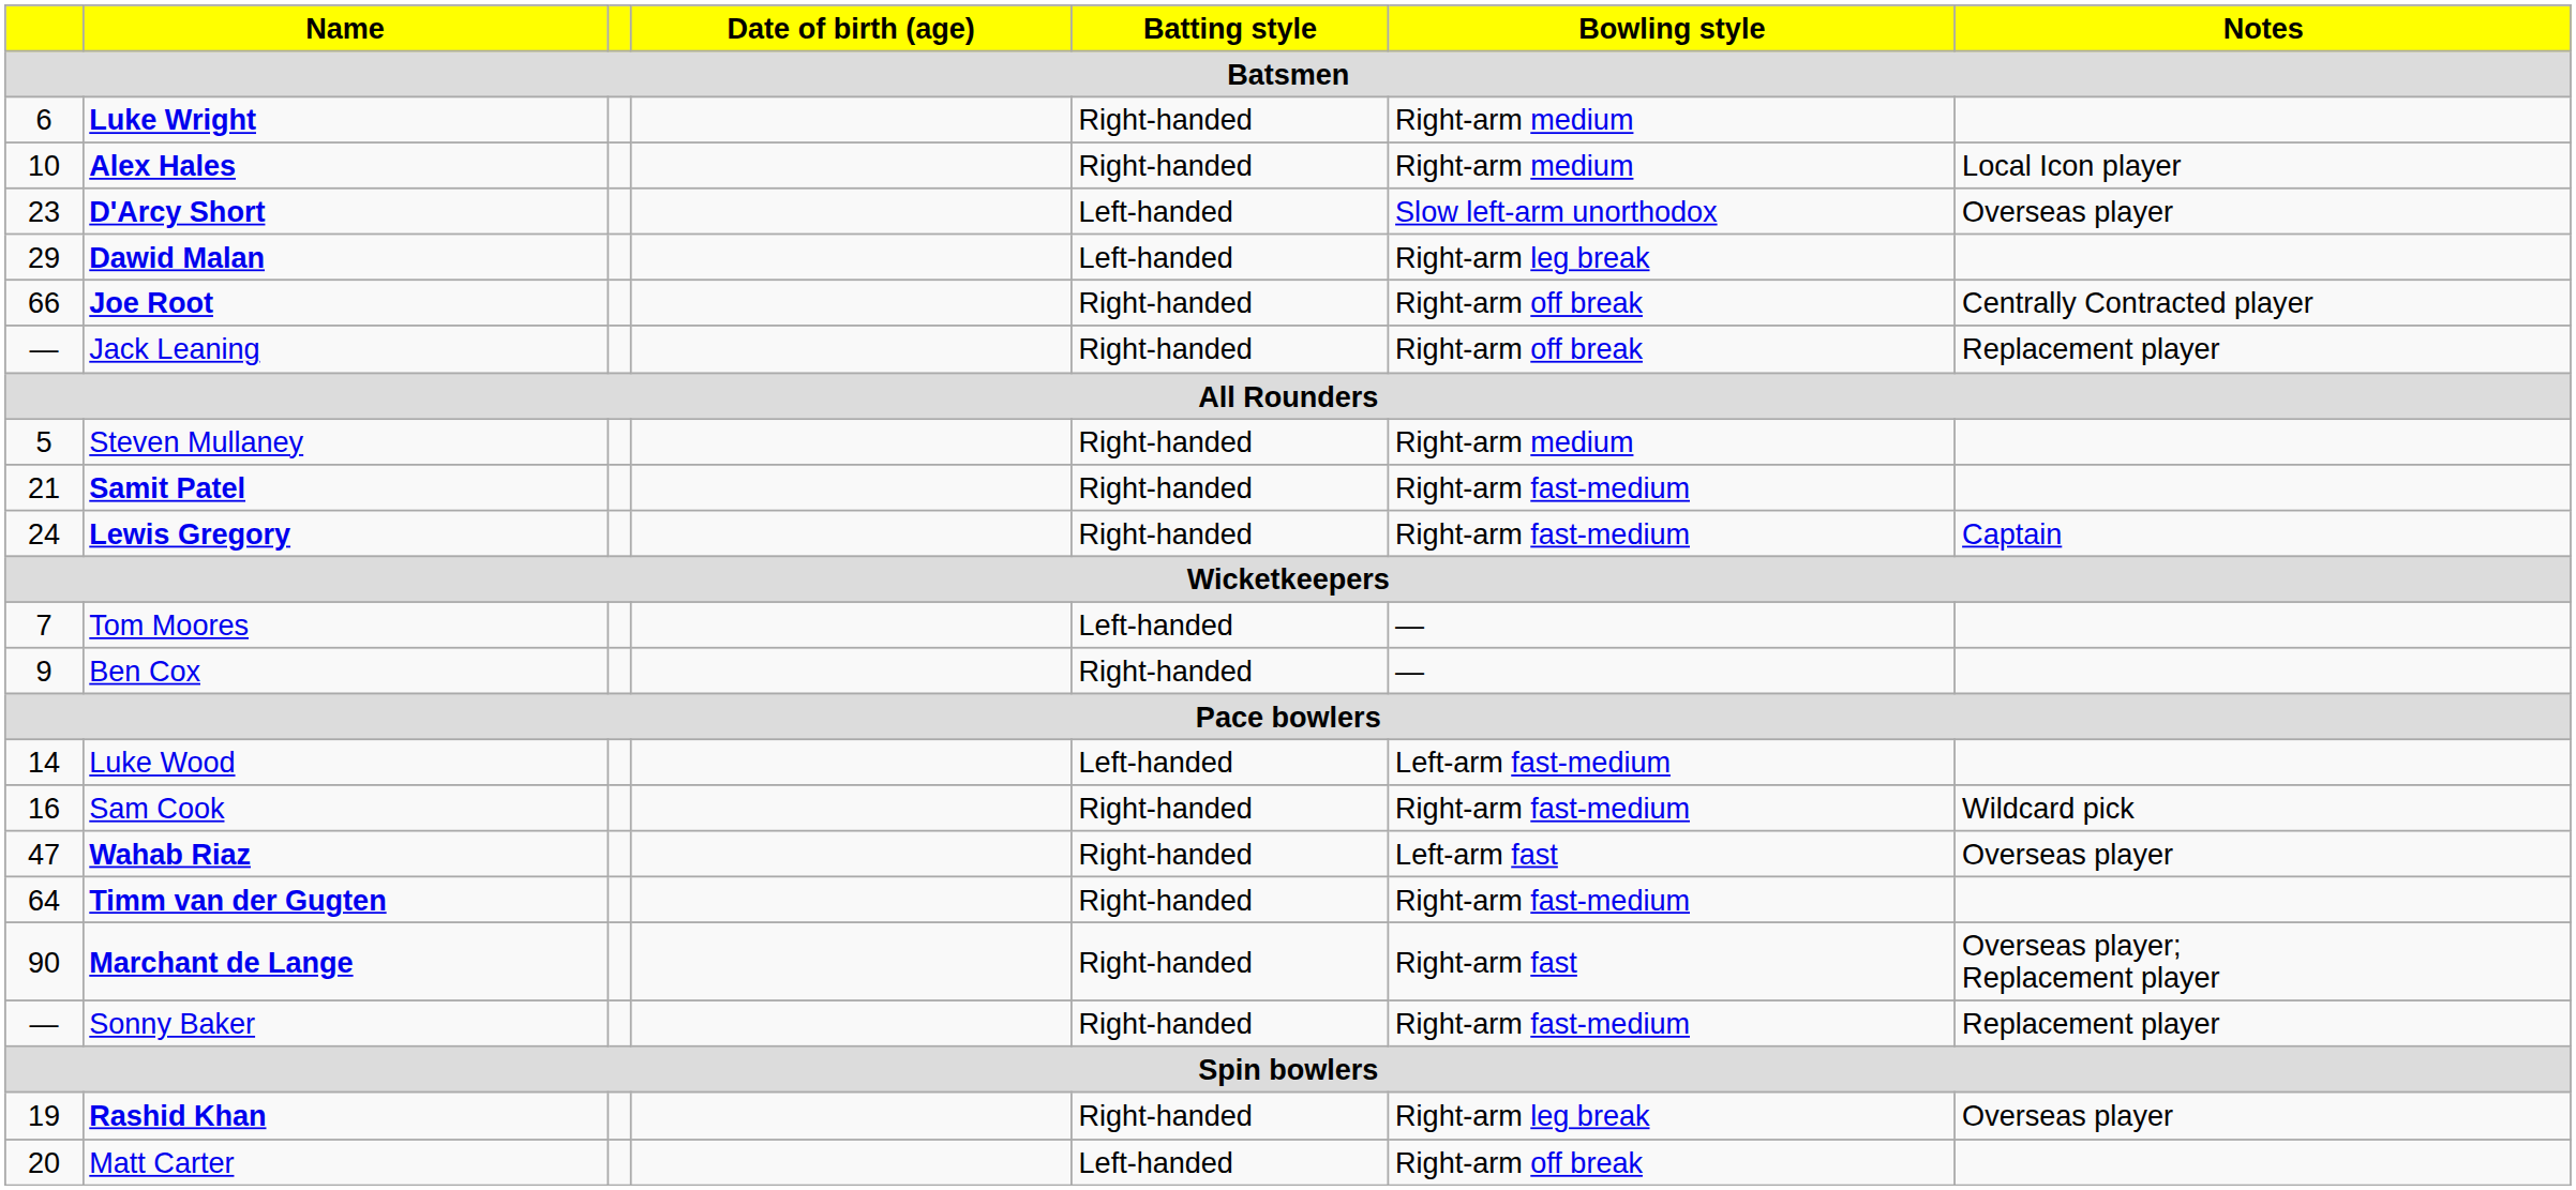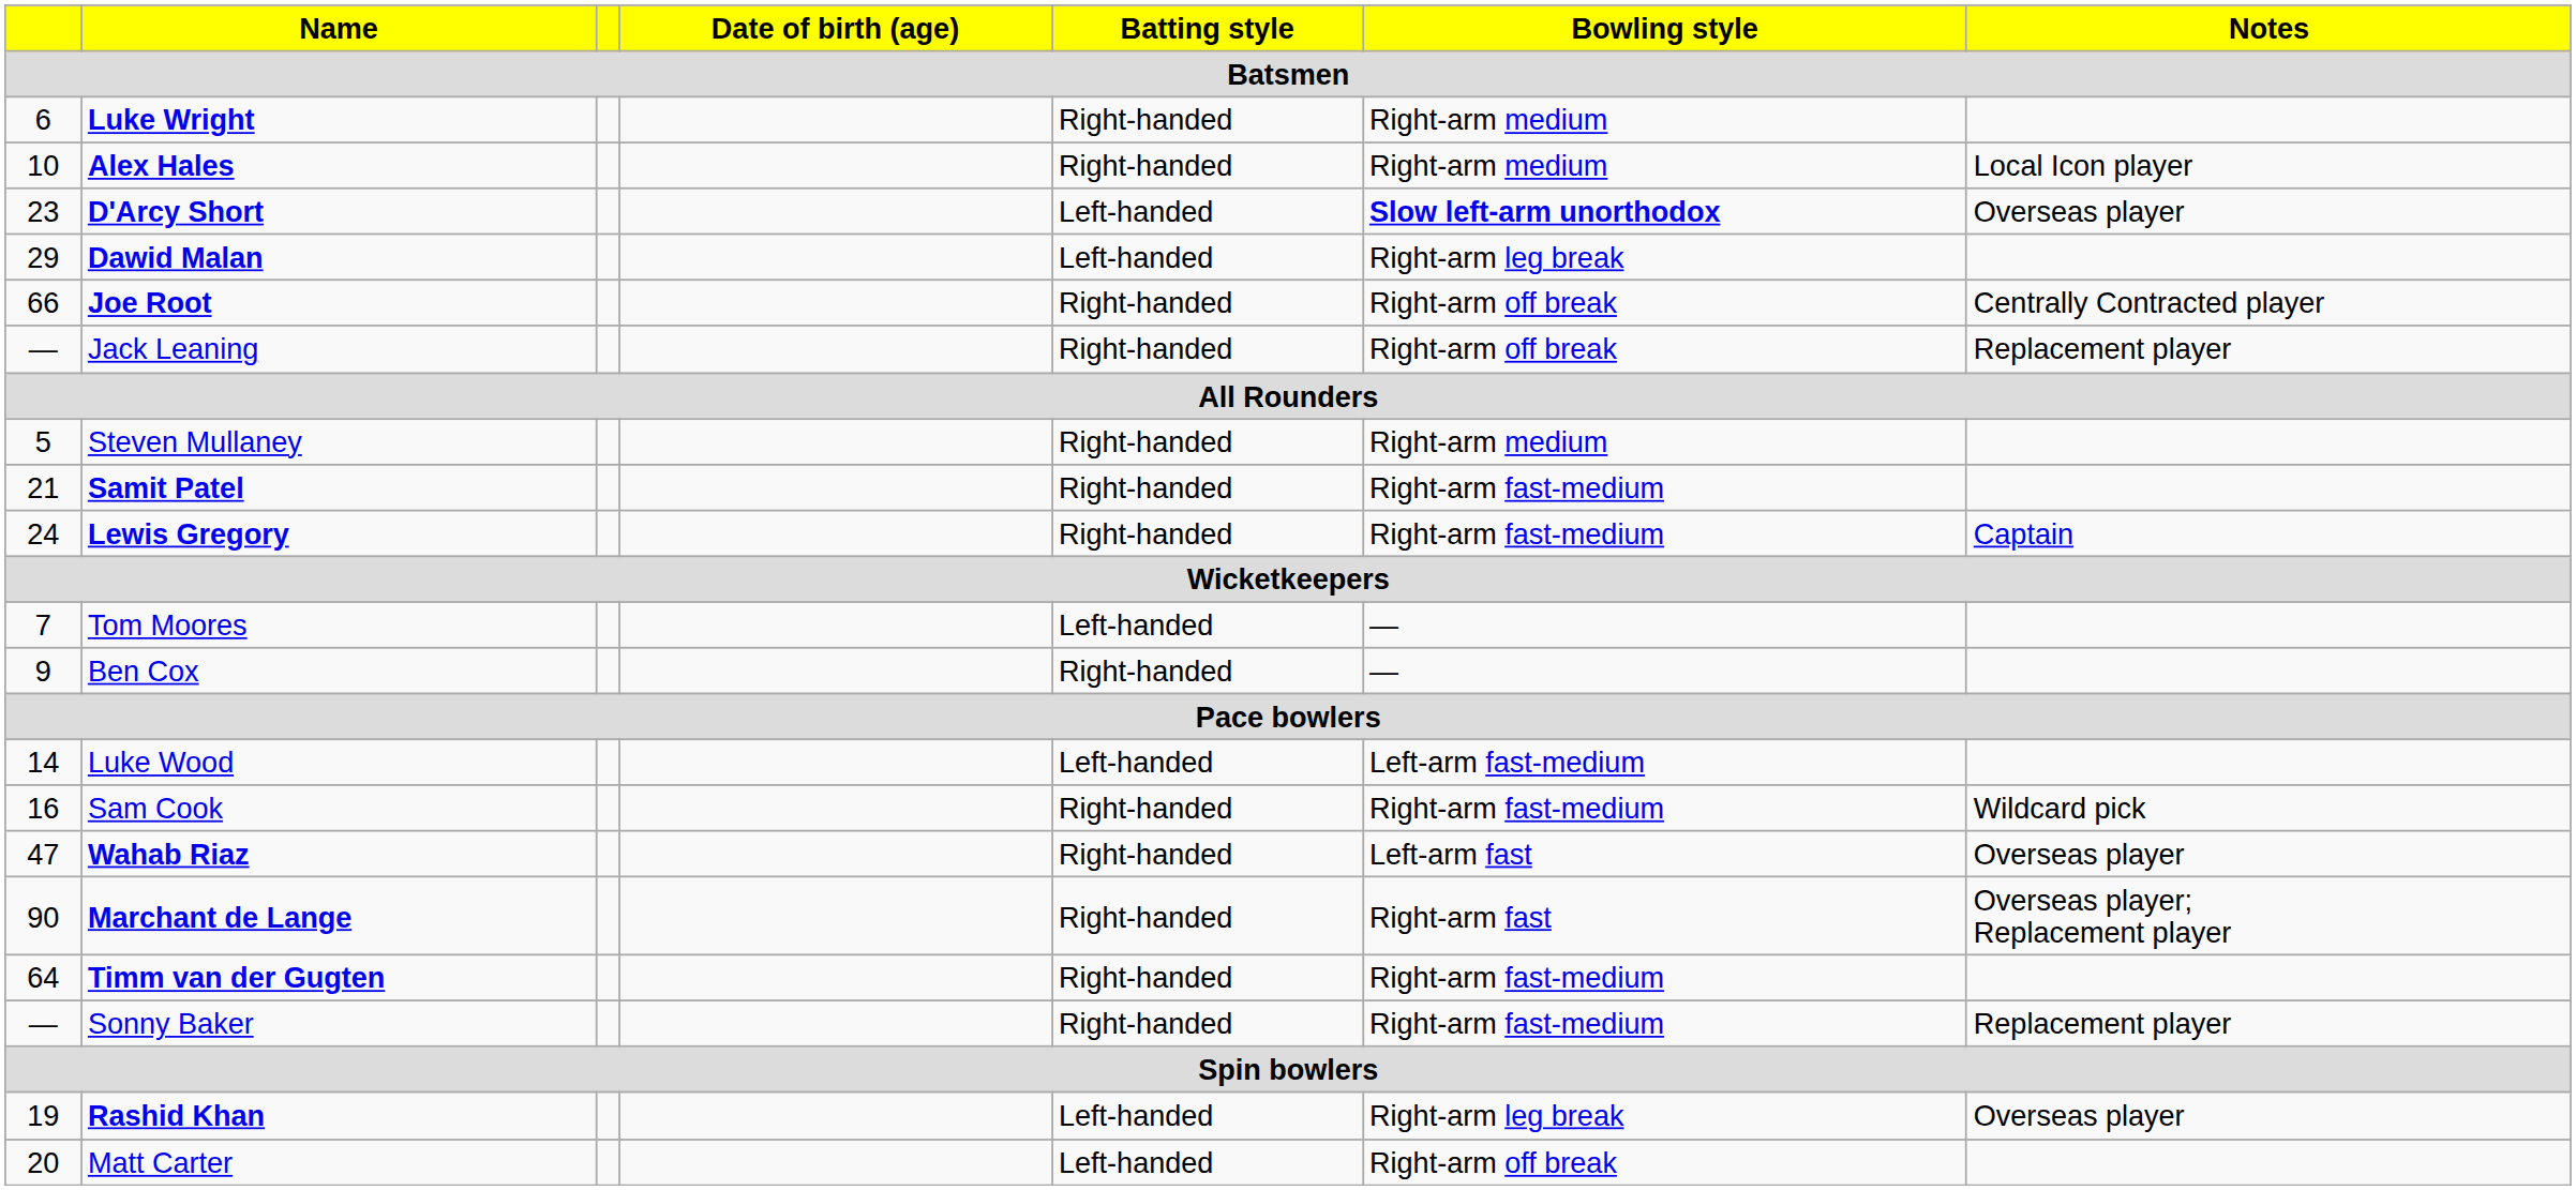 <table class="wikitable" style="font-size:95%;" width="85%">
 <tr>
 <th style="background:yellow; color:black"></th>
 <th style="background:yellow; color:black">Name</th>
 <th style="background:yellow; color:black"></th>
 <th style="background:yellow; color:black">Date of birth (age)</th>
 <th style="background:yellow; color:black">Batting style</th>
 <th style="background:yellow; color:black">Bowling style</th>
 <th style="background:yellow; color:black">Notes</th>
 </tr>
 <tr>
 <th colspan="7" style="background: #DCDCDC" align=right>Batsmen</th>
 </tr>
 <tr>
 <td style="text-align:center">6</td>
 <td><strong><a href='#'>Luke Wright</a></strong></td>
 <td style="text-align:center"></td>
 <td></td>
 <td>Right-handed</td>
 <td>Right-arm <a href='#'>medium</a></td>
 <td></td>
 </tr>
 <tr>
 <td style="text-align:center">10</td>
 <td><strong><a href='#'>Alex Hales</a></strong></td>
 <td style="text-align:center"></td>
 <td></td>
 <td>Right-handed</td>
 <td>Right-arm <a href='#'>medium</a></td>
 <td>Local Icon player</td>
 </tr>
 <tr>
 <td style="text-align:center">23</td>
 <td><strong><a href='#'>D'Arcy Short</a></strong></td>
 <td style="text-align:center"></td>
 <td></td>
 <td>Left-handed</td>
-<td><a href='#'>Slow left-arm unorthodox</a></td>
+<td><strong><a href='#'>Slow left-arm unorthodox</a></strong></td>
 <td>Overseas player</td>
 </tr>
 <tr>
 <td style="text-align:center">29</td>
 <td><strong><a href='#'>Dawid Malan</a></strong></td>
 <td style="text-align:center"></td>
 <td></td>
 <td>Left-handed</td>
 <td>Right-arm <a href='#'>leg break</a></td>
 <td></td>
 </tr>
 <tr>
 <td style="text-align:center">66</td>
 <td><strong><a href='#'>Joe Root</a></strong></td>
 <td style="text-align:center"></td>
 <td></td>
 <td>Right-handed</td>
 <td>Right-arm <a href='#'>off break</a></td>
 <td>Centrally Contracted player</td>
 </tr>
 <tr>
 <td style="text-align:center">—</td>
 <td><a href='#'>Jack Leaning</a></td>
 <td style="text-align:center"></td>
 <td></td>
 <td>Right-handed</td>
 <td>Right-arm <a href='#'>off break</a></td>
 <td>Replacement player</td>
 </tr>
 <tr>
 <th colspan="7" style="background: #DCDCDC" align=right>All Rounders</th>
 </tr>
 <tr>
 <td style="text-align:center">5</td>
 <td><a href='#'>Steven Mullaney</a></td>
 <td style="text-align:center"></td>
 <td></td>
 <td>Right-handed</td>
 <td>Right-arm <a href='#'>medium</a></td>
 <td></td>
 </tr>
 <tr>
 <td style="text-align:center">21</td>
 <td><strong><a href='#'>Samit Patel</a></strong></td>
 <td style="text-align:center"></td>
 <td></td>
 <td>Right-handed</td>
 <td>Right-arm <a href='#'>fast-medium</a></td>
 <td></td>
 </tr>
 <tr>
 <td style="text-align:center">24</td>
 <td><strong><a href='#'>Lewis Gregory</a></strong></td>
 <td style="text-align:center"></td>
 <td></td>
 <td>Right-handed</td>
 <td>Right-arm <a href='#'>fast-medium</a></td>
 <td><a href='#'>Captain</a></td>
 </tr>
 <tr>
 <th colspan="7" style="background: #DCDCDC" align=right>Wicketkeepers</th>
 </tr>
 <tr>
 <td style="text-align:center">7</td>
 <td><a href='#'>Tom Moores</a></td>
 <td style="text-align:center"></td>
 <td></td>
 <td>Left-handed</td>
 <td>—</td>
 <td></td>
 </tr>
 <tr>
 <td style="text-align:center">9</td>
 <td><a href='#'>Ben Cox</a></td>
 <td style="text-align:center"></td>
 <td></td>
 <td>Right-handed</td>
 <td>—</td>
 <td></td>
 </tr>
 <tr>
 <th colspan="7" style="background: #DCDCDC" align=right>Pace bowlers</th>
 </tr>
 <tr>
 <td style="text-align:center">14</td>
 <td><a href='#'>Luke Wood</a></td>
 <td style="text-align:center"></td>
 <td></td>
 <td>Left-handed</td>
 <td>Left-arm <a href='#'>fast-medium</a></td>
 <td></td>
 </tr>
 <tr>
 <td style="text-align:center">16</td>
 <td><a href='#'>Sam Cook</a></td>
 <td style="text-align:center"></td>
 <td></td>
 <td>Right-handed</td>
 <td>Right-arm <a href='#'>fast-medium</a></td>
 <td>Wildcard pick</td>
 </tr>
 <tr>
 <td style="text-align:center">47</td>
 <td><strong><a href='#'>Wahab Riaz</a></strong></td>
 <td style="text-align:center"></td>
 <td></td>
 <td>Right-handed</td>
 <td>Left-arm <a href='#'>fast</a></td>
 <td>Overseas player</td>
 </tr>
 <tr>
+<td style="text-align:center">90</td>
+<td><strong><a href='#'>Marchant de Lange</a></strong></td>
+<td style="text-align:center"></td>
+<td></td>
+<td>Right-handed</td>
+<td>Right-arm <a href='#'>fast</a></td>
+<td>Overseas player; <br> Replacement player</td>
+</tr>
+<tr>
 <td style="text-align:center">64</td>
 <td><strong><a href='#'>Timm van der Gugten</a></strong></td>
 <td style="text-align:center"></td>
 <td></td>
 <td>Right-handed</td>
 <td>Right-arm <a href='#'>fast-medium</a></td>
 <td></td>
-</tr>
-<tr>
-<td style="text-align:center">90</td>
-<td><strong><a href='#'>Marchant de Lange</a></strong></td>
-<td style="text-align:center"></td>
-<td></td>
-<td>Right-handed</td>
-<td>Right-arm <a href='#'>fast</a></td>
-<td>Overseas player; <br> Replacement player</td>
 </tr>
 <tr>
 <td style="text-align:center">—</td>
 <td><a href='#'>Sonny Baker</a></td>
 <td style="text-align:center"></td>
 <td></td>
 <td>Right-handed</td>
 <td>Right-arm <a href='#'>fast-medium</a></td>
 <td>Replacement player</td>
 </tr>
 <tr>
 <th colspan="7" style="background: #DCDCDC" align=right>Spin bowlers</th>
 </tr>
 <tr>
 <td style="text-align:center">19</td>
 <td><strong><a href='#'>Rashid Khan</a></strong></td>
 <td style="text-align:center"></td>
 <td></td>
-<td>Right-handed</td>
+<td>Left-handed</td>
 <td>Right-arm <a href='#'>leg break</a></td>
 <td>Overseas player</td>
 </tr>
 <tr>
 <td style="text-align:center">20</td>
 <td><a href='#'>Matt Carter</a></td>
 <td style="text-align:center"></td>
 <td></td>
 <td>Left-handed</td>
 <td>Right-arm <a href='#'>off break</a></td>
 <td></td>
 </tr>
 <tr>
 </tr>
 </table>
